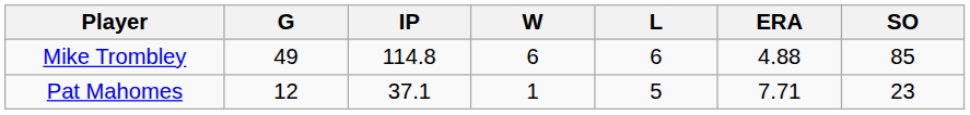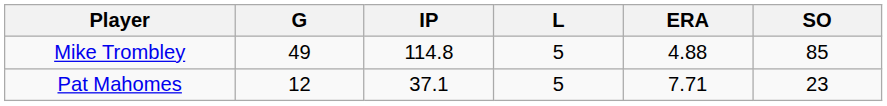 <table class="wikitable sortable">
 <tr>
 <th bgcolor="#DDDDFF" width="16%">Player</th>
 <th bgcolor="#DDDDFF" width="9%">G</th>
 <th bgcolor="#DDDDFF" width="9%">IP</th>
-<th bgcolor="#DDDDFF" width="9%">W</th>
 <th bgcolor="#DDDDFF" width="9%">L</th>
 <th bgcolor="#DDDDFF" width="9%">ERA</th>
 <th bgcolor="#DDDDFF" width="9%">SO</th>
 </tr>
 <tr align=center>
 <td><a href='#'>Mike Trombley</a></td>
 <td>49</td>
 <td>114.8</td>
-<td>6</td>
-<td>6</td>
+<td>5</td>
 <td>4.88</td>
 <td>85</td>
 </tr>
 <tr align=center>
 <td><a href='#'>Pat Mahomes</a></td>
 <td>12</td>
 <td>37.1</td>
-<td>1</td>
 <td>5</td>
 <td>7.71</td>
 <td>23</td>
 </tr>
 </table>
